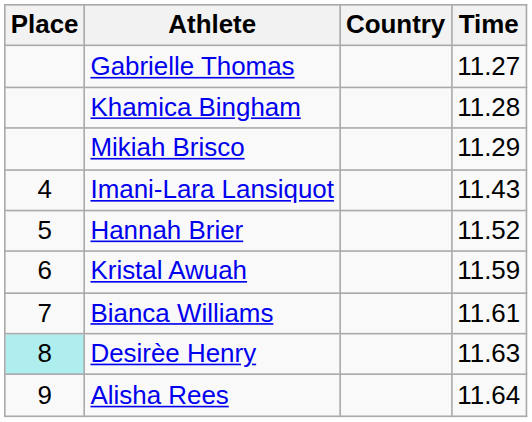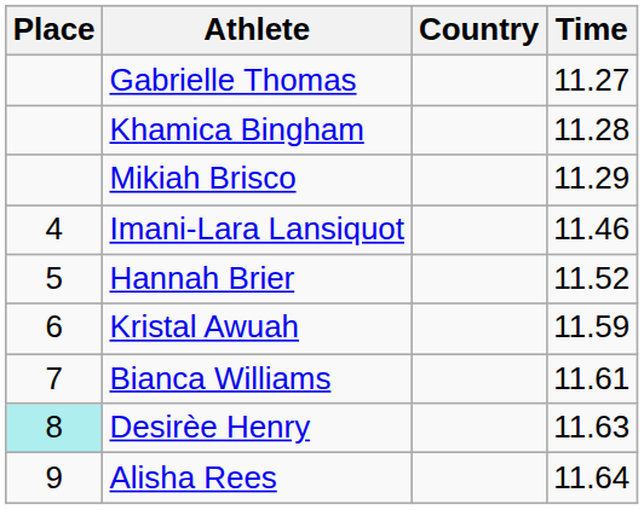 <table class="wikitable">
 <tr>
 <th>Place</th>
 <th>Athlete</th>
 <th>Country</th>
 <th>Time</th>
 </tr>
 <tr>
 <td align=center></td>
 <td><a href='#'>Gabrielle Thomas</a></td>
 <td></td>
 <td>11.27</td>
 </tr>
 <tr>
 <td align=center></td>
 <td><a href='#'>Khamica Bingham</a></td>
 <td></td>
 <td>11.28</td>
 </tr>
 <tr>
 <td align=center></td>
 <td><a href='#'>Mikiah Brisco</a></td>
 <td></td>
 <td>11.29</td>
 </tr>
 <tr>
 <td align=center>4</td>
 <td><a href='#'>Imani-Lara Lansiquot</a></td>
 <td></td>
-<td>11.43</td>
+<td>11.46</td>
 </tr>
 <tr>
 <td align=center>5</td>
 <td><a href='#'>Hannah Brier</a></td>
 <td></td>
 <td>11.52</td>
 </tr>
 <tr>
 <td align=center>6</td>
 <td><a href='#'>Kristal Awuah</a></td>
 <td></td>
 <td>11.59</td>
 </tr>
 <tr>
 <td align=center>7</td>
 <td><a href='#'>Bianca Williams</a></td>
 <td></td>
 <td>11.61</td>
 </tr>
 <tr>
 <td align=center style="background: paleturquoise;">8</td>
 <td><a href='#'>Desirèe Henry</a></td>
 <td></td>
 <td>11.63</td>
 </tr>
 <tr>
 <td align=center>9</td>
 <td><a href='#'>Alisha Rees</a></td>
 <td></td>
 <td>11.64</td>
 </tr>
 </table>
